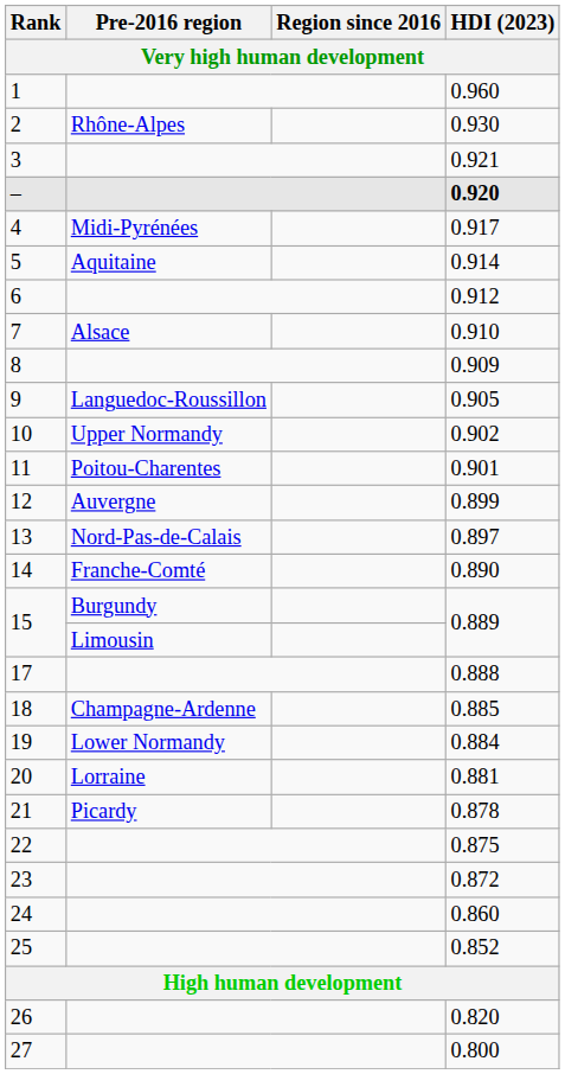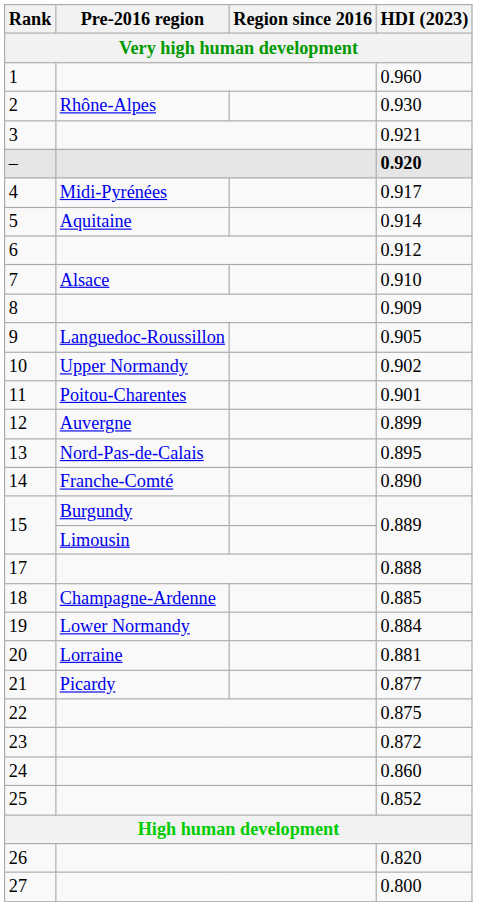 <table class="wikitable sortable">
 <tr>
 <th>Rank</th>
 <th>Pre-2016 region</th>
 <th>Region since 2016</th>
 <th>HDI (2023)</th>
 </tr>
 <tr>
 <th colspan="4" style="color:#090;">Very high human development</th>
 </tr>
 <tr>
 <td>1</td>
 <td colspan="2" style="text-align: center"></td>
 <td>0.960</td>
 </tr>
 <tr>
 <td>2</td>
 <td><a href='#'>Rhône-Alpes</a></td>
 <td></td>
 <td>0.930</td>
 </tr>
 <tr>
 <td>3</td>
 <td colspan="2" style="text-align: center"></td>
 <td>0.921</td>
 </tr>
 <tr style="background:#e6e6e6">
 <td>–</td>
 <td colspan="2" style="text-align: center"></td>
 <td><strong>0.920</strong></td>
 </tr>
 <tr>
 <td>4</td>
 <td><a href='#'>Midi-Pyrénées</a></td>
 <td></td>
 <td>0.917</td>
 </tr>
 <tr>
 <td>5</td>
 <td><a href='#'>Aquitaine</a></td>
 <td></td>
 <td>0.914</td>
 </tr>
 <tr>
 <td>6</td>
 <td colspan="2" style="text-align: center"></td>
 <td>0.912</td>
 </tr>
 <tr>
 <td>7</td>
 <td><a href='#'>Alsace</a></td>
 <td></td>
 <td>0.910</td>
 </tr>
 <tr>
 <td>8</td>
 <td colspan="2" style="text-align: center"></td>
 <td>0.909</td>
 </tr>
 <tr>
 <td>9</td>
 <td><a href='#'>Languedoc-Roussillon</a></td>
 <td></td>
 <td>0.905</td>
 </tr>
 <tr>
 <td>10</td>
 <td><a href='#'>Upper Normandy</a></td>
 <td></td>
 <td>0.902</td>
 </tr>
 <tr>
 <td>11</td>
 <td><a href='#'>Poitou-Charentes</a></td>
 <td></td>
 <td>0.901</td>
 </tr>
 <tr>
 <td>12</td>
 <td><a href='#'>Auvergne</a></td>
 <td></td>
 <td>0.899</td>
 </tr>
 <tr>
 <td>13</td>
 <td><a href='#'>Nord-Pas-de-Calais</a></td>
 <td></td>
-<td>0.897</td>
+<td>0.895</td>
 </tr>
 <tr>
 <td>14</td>
 <td><a href='#'>Franche-Comté</a></td>
 <td></td>
 <td>0.890</td>
 </tr>
 <tr>
 <td rowspan="2">15</td>
 <td><a href='#'>Burgundy</a></td>
 <td></td>
 <td rowspan="2">0.889</td>
 </tr>
 <tr>
 <td><a href='#'>Limousin</a></td>
 <td></td>
 </tr>
 <tr>
 <td>17</td>
 <td colspan="2" style="text-align: center"></td>
 <td>0.888</td>
 </tr>
 <tr>
 <td>18</td>
 <td><a href='#'>Champagne-Ardenne</a></td>
 <td></td>
 <td>0.885</td>
 </tr>
 <tr>
 <td>19</td>
 <td><a href='#'>Lower Normandy</a></td>
 <td></td>
 <td>0.884</td>
 </tr>
 <tr>
 <td>20</td>
 <td><a href='#'>Lorraine</a></td>
 <td></td>
 <td>0.881</td>
 </tr>
 <tr>
 <td>21</td>
 <td><a href='#'>Picardy</a></td>
 <td></td>
-<td>0.878</td>
+<td>0.877</td>
 </tr>
 <tr>
 <td>22</td>
 <td colspan="2" style="text-align: center"></td>
 <td>0.875</td>
 </tr>
 <tr>
 <td>23</td>
 <td colspan="2" style="text-align: center"></td>
 <td>0.872</td>
 </tr>
 <tr>
 <td>24</td>
 <td colspan="2" style="text-align: center"></td>
 <td>0.860</td>
 </tr>
 <tr>
 <td>25</td>
 <td colspan="2" style="text-align: center"></td>
 <td>0.852</td>
 </tr>
 <tr>
 <th colspan="4" style="color:#0c0;">High human development</th>
 </tr>
 <tr>
 <td>26</td>
 <td colspan="2" style="text-align: center"></td>
 <td>0.820</td>
 </tr>
 <tr>
 <td>27</td>
 <td colspan="2" style="text-align: center"></td>
 <td>0.800</td>
 </tr>
 </table>
